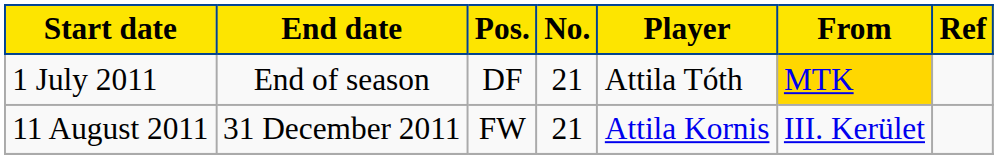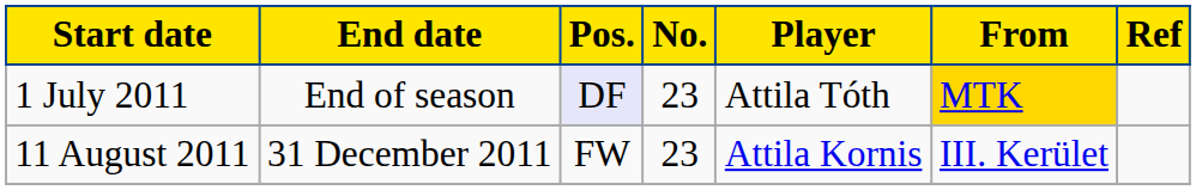 <table class="wikitable plainrowheaders sortable">
 <tr>
 <th style="background-color:#FDE500;color:black;border:1px solid #004292">Start date</th>
 <th style="background-color:#FDE500;color:black;border:1px solid #004292">End date</th>
 <th style="background-color:#FDE500;color:black;border:1px solid #004292">Pos.</th>
 <th style="background-color:#FDE500;color:black;border:1px solid #004292">No.</th>
 <th style="background-color:#FDE500;color:black;border:1px solid #004292">Player</th>
 <th style="background-color:#FDE500;color:black;border:1px solid #004292">From</th>
 <th style="background-color:#FDE500;color:black;border:1px solid #004292">Ref</th>
 </tr>
 <tr>
 <td>1 July 2011</td>
 <td style="text-align:center;">End of season</td>
-<td style="text-align:center;">DF</td>
-<td style="text-align:center;">21</td>
+<td style="background: lavender; text-align:center;">DF</td>
+<td style="text-align:center;">23</td>
 <td style="text-align:left;"> Attila Tóth</td>
 <td style="background: gold; text-align:left;"><a href='#'>MTK</a></td>
 <td></td>
 </tr>
 <tr>
 <td>11 August 2011</td>
 <td style="text-align:center;">31 December 2011</td>
 <td style="text-align:center;">FW</td>
-<td style="text-align:center;">21</td>
+<td style="text-align:center;">23</td>
 <td style="text-align:left;"> <a href='#'>Attila Kornis</a></td>
 <td style="text-align:left;"><a href='#'>III. Kerület</a></td>
 <td></td>
 </tr>
 <tr>
 </tr>
 </table>
